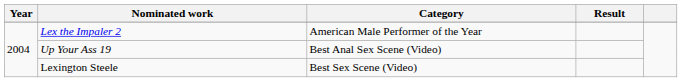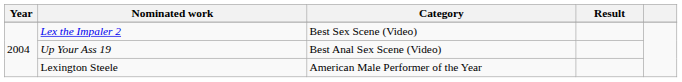 <table class="wikitable" style="width:75%;">
 <tr>
 <th width=5%>Year</th>
 <th style="width:40%;">Nominated work</th>
 <th style="width:40%;">Category</th>
 <th style="width:10%;">Result</th>
 <th width=5%></th>
 </tr>
 <tr>
 </tr>
 <tr>
 <td rowspan="3">2004</td>
 <td><em><a href='#'>Lex the Impaler 2</a></em></td>
-<td>American Male Performer of the Year</td>
+<td>Best Sex Scene (Video)</td>
 <td></td>
 <td style="text-align:center;" rowspan="3"></td>
 </tr>
 <tr>
 <td><em>Up Your Ass 19</em></td>
 <td>Best Anal Sex Scene (Video)</td>
 <td></td>
 </tr>
 <tr>
 <td>Lexington Steele</td>
-<td>Best Sex Scene (Video)</td>
+<td>American Male Performer of the Year</td>
 <td></td>
 </tr>
 </table>
